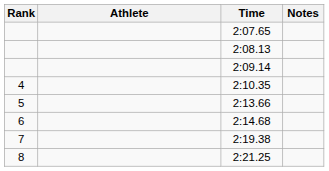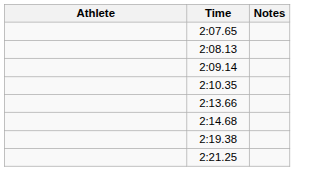 <table class="wikitable" style="text-align:center">
 <tr>
-<th width=40>Rank</th>
 <th width=250>Athlete</th>
 <th width=80>Time</th>
 <th width=50>Notes</th>
 </tr>
 <tr>
-<td></td>
 <td align=left></td>
 <td>2:07.65</td>
 <td></td>
 </tr>
 <tr>
-<td></td>
 <td align=left></td>
 <td>2:08.13</td>
 <td></td>
 </tr>
 <tr>
-<td></td>
 <td align=left></td>
 <td>2:09.14</td>
 <td></td>
 </tr>
 <tr>
-<td>4</td>
 <td align=left></td>
 <td>2:10.35</td>
 <td></td>
 </tr>
 <tr>
-<td>5</td>
 <td align=left></td>
 <td>2:13.66</td>
 <td></td>
 </tr>
 <tr>
-<td>6</td>
 <td align=left></td>
 <td>2:14.68</td>
 <td></td>
 </tr>
 <tr>
-<td>7</td>
 <td align=left></td>
 <td>2:19.38</td>
 <td></td>
 </tr>
 <tr>
-<td>8</td>
 <td align=left></td>
 <td>2:21.25</td>
 <td></td>
 </tr>
 </table>
